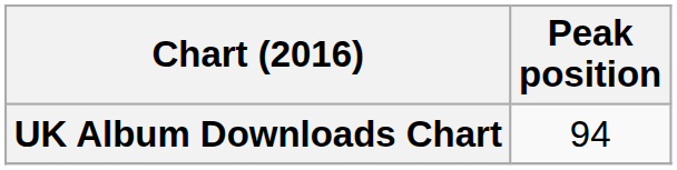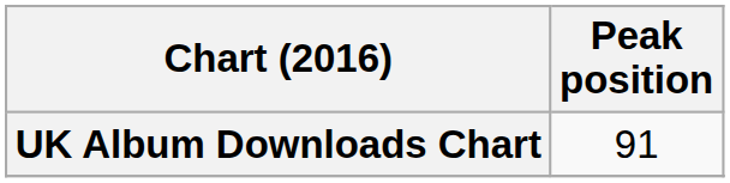 <table class="wikitable sortable plainrowheaders" style="text-align:center">
 <tr>
 <th scope="col">Chart (2016)</th>
 <th scope="col">Peak<br> position</th>
 </tr>
 <tr>
 <th scope="row">UK Album Downloads Chart</th>
-<td style="text-align:center;">94</td>
+<td style="text-align:center;">91</td>
 </tr>
 <tr>
 </tr>
 <tr>
 </tr>
 <tr>
 </tr>
 <tr>
 </tr>
 </table>
